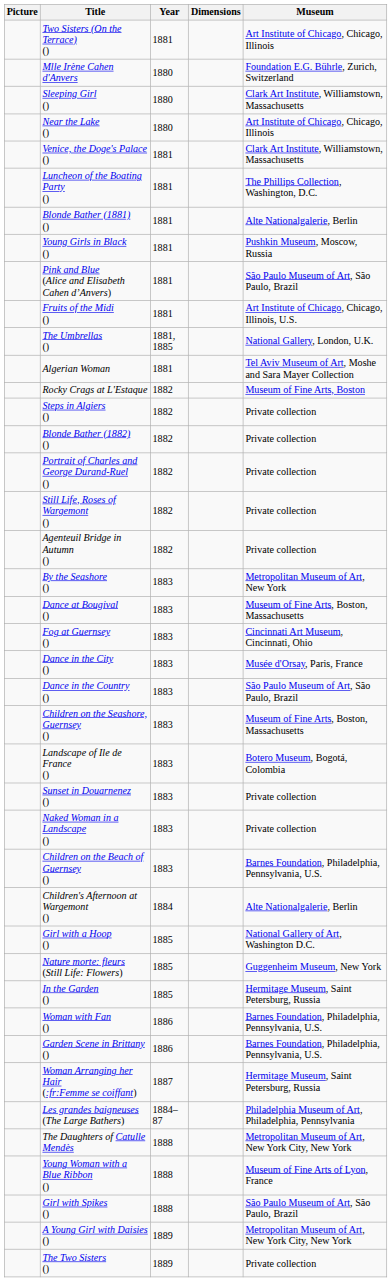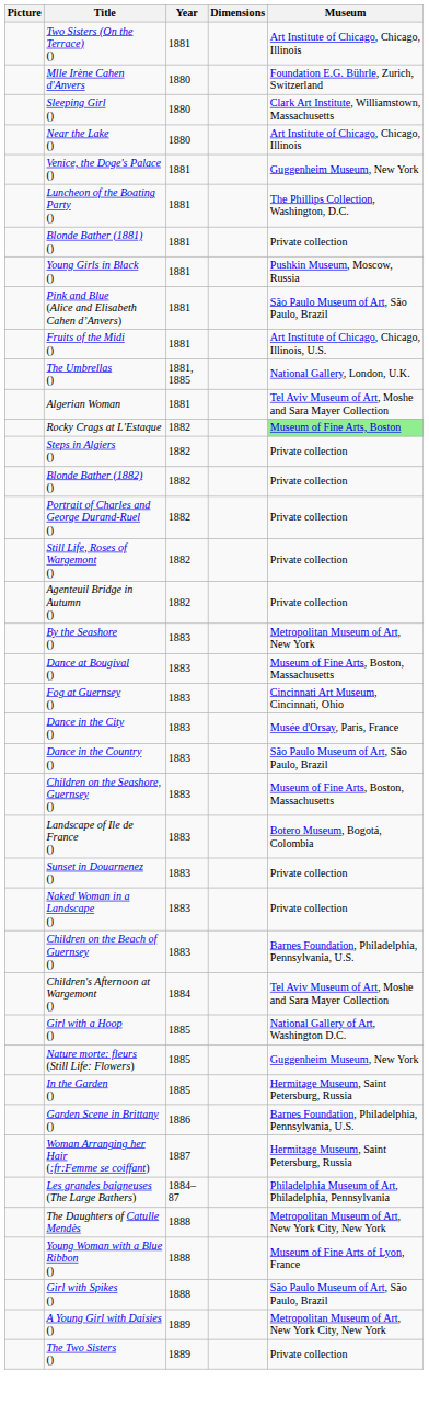 <table class="wikitable sortable">
 <tr>
 <th class=unsortable>Picture</th>
 <th>Title</th>
 <th>Year</th>
 <th>Dimensions</th>
 <th>Museum</th>
 </tr>
 <tr>
 <td></td>
 <td><em><a href='#'>Two Sisters (On the Terrace)</a></em><br>()</td>
 <td>1881</td>
 <td></td>
 <td><a href='#'>Art Institute of Chicago</a>, Chicago, Illinois</td>
 </tr>
 <tr>
 <td></td>
 <td><em><a href='#'>Mlle Irène Cahen d'Anvers</a></em></td>
 <td>1880</td>
 <td></td>
 <td><a href='#'>Foundation E.G. Bührle</a>, Zurich, Switzerland</td>
 </tr>
 <tr>
 <td></td>
 <td><em><a href='#'>Sleeping Girl</a></em><br>()</td>
 <td>1880</td>
 <td></td>
 <td><a href='#'>Clark Art Institute</a>, Williamstown, Massachusetts</td>
 </tr>
 <tr>
 <td></td>
 <td><em><a href='#'>Near the Lake</a></em><br>()</td>
 <td>1880</td>
 <td></td>
 <td><a href='#'>Art Institute of Chicago</a>, Chicago, Illinois</td>
 </tr>
 <tr>
 <td></td>
 <td><em><a href='#'>Venice, the Doge's Palace</a></em><br>()</td>
 <td>1881</td>
 <td></td>
-<td><a href='#'>Clark Art Institute</a>, Williamstown, Massachusetts</td>
+<td><a href='#'>Guggenheim Museum</a>, New York</td>
 </tr>
 <tr>
 <td></td>
 <td><em><a href='#'>Luncheon of the Boating Party</a></em><br>()</td>
 <td>1881</td>
 <td></td>
 <td><a href='#'>The Phillips Collection</a>, Washington, D.C.</td>
 </tr>
 <tr>
 <td></td>
 <td><em><a href='#'>Blonde Bather (1881)</a></em><br>()</td>
 <td>1881</td>
 <td></td>
-<td><a href='#'>Alte Nationalgalerie</a>, Berlin</td>
+<td>Private collection</td>
 </tr>
 <tr>
 <td></td>
 <td><em><a href='#'>Young Girls in Black</a></em><br>()</td>
 <td>1881</td>
 <td></td>
 <td><a href='#'>Pushkin Museum</a>, Moscow, Russia</td>
 </tr>
 <tr>
 <td></td>
 <td><em><a href='#'>Pink and Blue</a></em><br>(<em>Alice and Elisabeth Cahen d’Anvers</em>)</td>
 <td>1881</td>
 <td></td>
 <td><a href='#'>São Paulo Museum of Art</a>, São Paulo, Brazil</td>
 </tr>
 <tr>
 <td></td>
 <td><em><a href='#'>Fruits of the Midi</a></em><br>()</td>
 <td>1881</td>
 <td></td>
 <td><a href='#'>Art Institute of Chicago</a>, Chicago, Illinois, U.S.</td>
 </tr>
 <tr>
 <td></td>
 <td><em><a href='#'>The Umbrellas</a></em><br>()</td>
 <td>1881, 1885</td>
 <td></td>
 <td><a href='#'>National Gallery</a>, London, U.K.</td>
 </tr>
 <tr>
 <td></td>
 <td><em> Algerian Woman</em></td>
 <td>1881</td>
 <td></td>
 <td><a href='#'>Tel Aviv Museum of Art</a>, Moshe and Sara Mayer Collection</td>
 </tr>
 <tr>
 <td></td>
 <td><em>Rocky Crags at L'Estaque</em></td>
 <td>1882</td>
 <td></td>
-<td><a href='#'>Museum of Fine Arts, Boston</a></td>
+<td style="background: lightgreen;"><a href='#'>Museum of Fine Arts, Boston</a></td>
 </tr>
 <tr>
 <td></td>
 <td><em><a href='#'>Steps in Algiers</a></em><br>()</td>
 <td>1882</td>
 <td></td>
 <td>Private collection</td>
 </tr>
 <tr>
 <td></td>
 <td><em><a href='#'>Blonde Bather (1882)</a></em><br>()</td>
 <td>1882</td>
 <td></td>
 <td>Private collection</td>
 </tr>
 <tr>
 <td></td>
 <td><em><a href='#'>Portrait of Charles and George Durand-Ruel</a></em><br>()</td>
 <td>1882</td>
 <td></td>
 <td>Private collection</td>
 </tr>
 <tr>
 <td></td>
 <td><em><a href='#'>Still Life, Roses of Wargemont</a></em><br>()</td>
 <td>1882</td>
 <td></td>
 <td>Private collection</td>
 </tr>
 <tr>
 <td></td>
 <td><em>Agenteuil Bridge in Autumn</em> <br>()</td>
 <td>1882</td>
 <td></td>
 <td>Private collection</td>
 </tr>
 <tr>
 <td></td>
 <td><em><a href='#'>By the Seashore</a></em><br>()</td>
 <td>1883</td>
 <td></td>
 <td><a href='#'>Metropolitan Museum of Art</a>, New York</td>
 </tr>
 <tr>
 <td></td>
 <td><em><a href='#'>Dance at Bougival</a></em><br>()</td>
 <td>1883</td>
 <td></td>
 <td><a href='#'>Museum of Fine Arts</a>, Boston, Massachusetts</td>
 </tr>
 <tr>
 <td></td>
 <td><em><a href='#'>Fog at Guernsey</a></em><br>()</td>
 <td>1883</td>
 <td></td>
 <td><a href='#'>Cincinnati Art Museum</a>, Cincinnati, Ohio</td>
 </tr>
 <tr>
 <td></td>
 <td><em><a href='#'>Dance in the City</a></em><br>()</td>
 <td>1883</td>
 <td></td>
 <td><a href='#'>Musée d'Orsay</a>, Paris, France</td>
 </tr>
 <tr>
 <td></td>
 <td><em><a href='#'>Dance in the Country</a></em><br>()</td>
 <td>1883</td>
 <td></td>
 <td><a href='#'>São Paulo Museum of Art</a>, São Paulo, Brazil</td>
 </tr>
 <tr>
 <td></td>
 <td><em><a href='#'>Children on the Seashore, Guernsey</a></em><br>()</td>
 <td>1883</td>
 <td></td>
 <td><a href='#'>Museum of Fine Arts</a>, Boston, Massachusetts</td>
 </tr>
 <tr>
 <td></td>
 <td><em>Landscape of Ile de France </em><br>()</td>
 <td>1883</td>
 <td></td>
 <td><a href='#'>Botero Museum</a>, Bogotá, Colombia</td>
 </tr>
 <tr>
 <td></td>
 <td><em><a href='#'>Sunset in Douarnenez</a></em><br>()</td>
 <td>1883</td>
 <td></td>
 <td>Private collection</td>
 </tr>
 <tr>
 <td></td>
 <td><em><a href='#'>Naked Woman in a Landscape</a></em><br>()</td>
 <td>1883</td>
 <td></td>
 <td>Private collection</td>
 </tr>
 <tr>
 <td></td>
 <td><em><a href='#'>Children on the Beach of Guernsey</a></em><br>()</td>
 <td>1883</td>
 <td></td>
 <td><a href='#'>Barnes Foundation</a>, Philadelphia, Pennsylvania, U.S.</td>
 </tr>
 <tr>
 <td></td>
 <td><em>Children's Afternoon at Wargemont</em> <br> ()</td>
 <td>1884</td>
 <td></td>
-<td><a href='#'>Alte Nationalgalerie</a>, Berlin</td>
+<td><a href='#'>Tel Aviv Museum of Art</a>, Moshe and Sara Mayer Collection</td>
 </tr>
 <tr>
 <td></td>
 <td><em><a href='#'>Girl with a Hoop</a></em><br>()</td>
 <td>1885</td>
 <td></td>
 <td><a href='#'>National Gallery of Art</a>, Washington D.C.</td>
 </tr>
 <tr>
 <td></td>
 <td><em><a href='#'>Nature morte: fleurs</a></em><br>(<em>Still Life: Flowers</em>)</td>
 <td>1885</td>
 <td></td>
 <td><a href='#'>Guggenheim Museum</a>, New York</td>
 </tr>
 <tr>
 <td></td>
 <td><em><a href='#'>In the Garden</a></em><br>()</td>
 <td>1885</td>
 <td></td>
 <td><a href='#'>Hermitage Museum</a>, Saint Petersburg, Russia</td>
-</tr>
-<tr>
-<td></td>
-<td><em><a href='#'>Woman with Fan</a></em><br>()</td>
-<td>1886</td>
-<td></td>
-<td><a href='#'>Barnes Foundation</a>, Philadelphia, Pennsylvania, U.S.</td>
 </tr>
 <tr>
 <td></td>
 <td><em><a href='#'>Garden Scene in Brittany</a></em><br>()</td>
 <td>1886</td>
 <td></td>
 <td><a href='#'>Barnes Foundation</a>, Philadelphia, Pennsylvania, U.S.</td>
 </tr>
 <tr>
 <td></td>
 <td><em><a href='#'>Woman Arranging her Hair</a></em><br>(<em><a href='#'>:fr:Femme se coiffant</a></em>)</td>
 <td>1887</td>
 <td></td>
 <td><a href='#'>Hermitage Museum</a>, Saint Petersburg, Russia</td>
 </tr>
 <tr>
 <td></td>
 <td><em><a href='#'>Les grandes baigneuses</a></em><br>(<em>The Large Bathers</em>)</td>
 <td>1884–87</td>
 <td></td>
 <td><a href='#'>Philadelphia Museum of Art</a>, Philadelphia, Pennsylvania</td>
 </tr>
 <tr>
 <td></td>
 <td><em>The Daughters of <a href='#'>Catulle Mendès</a></em></td>
 <td>1888</td>
 <td></td>
 <td><a href='#'>Metropolitan Museum of Art</a>, New York City, New York</td>
 </tr>
 <tr>
 <td></td>
 <td><em><a href='#'>Young Woman with a Blue Ribbon</a></em><br>()</td>
 <td>1888</td>
 <td></td>
 <td><a href='#'>Museum of Fine Arts of Lyon</a>, France</td>
 </tr>
 <tr>
 <td></td>
 <td><em><a href='#'>Girl with Spikes</a></em><br>()</td>
 <td>1888</td>
 <td></td>
 <td><a href='#'>São Paulo Museum of Art</a>, São Paulo, Brazil</td>
 </tr>
 <tr>
 <td></td>
 <td><em><a href='#'>A Young Girl with Daisies</a></em><br>()</td>
 <td>1889</td>
 <td></td>
 <td><a href='#'>Metropolitan Museum of Art</a>, New York City, New York</td>
 </tr>
 <tr>
 <td></td>
 <td><em><a href='#'>The Two Sisters</a></em><br>()</td>
 <td>1889</td>
 <td></td>
 <td>Private collection</td>
 </tr>
 </table>
